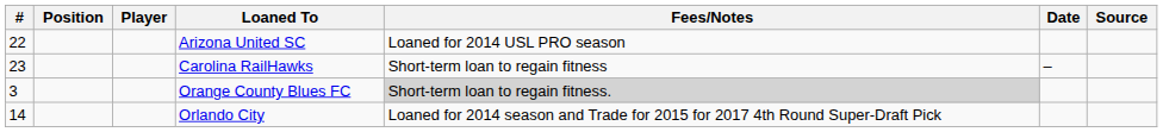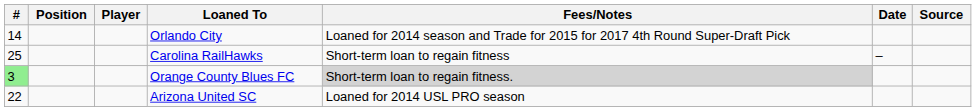 <table class="wikitable sortable" style="width:90%; text-align:center; font-size:95%; text-align:left;">
 <tr>
 <th><strong>#</strong></th>
 <th><strong>Position </strong></th>
 <th><strong>Player </strong></th>
 <th><strong>Loaned To</strong></th>
 <th><strong>Fees/Notes </strong></th>
 <th><strong>Date</strong></th>
 <th><strong>Source</strong></th>
 </tr>
 <tr>
+<td>14</td>
+<td></td>
+<td></td>
+<td> <a href='#'>Orlando City</a></td>
+<td>Loaned for 2014 season and Trade for 2015 for 2017 4th Round Super-Draft Pick</td>
+<td></td>
+<td></td>
+</tr>
+<tr>
+<td>25</td>
+<td></td>
+<td></td>
+<td> <a href='#'>Carolina RailHawks</a></td>
+<td>Short-term loan to regain fitness</td>
+<td> – </td>
+<td></td>
+</tr>
+<tr>
+<td style="background: lightgreen;">3</td>
+<td></td>
+<td></td>
+<td> <a href='#'>Orange County Blues FC</a></td>
+<td style="background: lightgrey;">Short-term loan to regain fitness.</td>
+<td></td>
+<td></td>
+</tr>
+<tr>
 <td>22</td>
 <td></td>
 <td></td>
 <td> <a href='#'>Arizona United SC</a></td>
 <td>Loaned for 2014 USL PRO season</td>
 <td></td>
 <td></td>
 </tr>
-<tr>
-<td>23</td>
-<td></td>
-<td></td>
-<td> <a href='#'>Carolina RailHawks</a></td>
-<td>Short-term loan to regain fitness</td>
-<td> – </td>
-<td></td>
-</tr>
-<tr>
-<td>3</td>
-<td></td>
-<td></td>
-<td> <a href='#'>Orange County Blues FC</a></td>
-<td style="background: lightgrey;">Short-term loan to regain fitness.</td>
-<td></td>
-<td></td>
-</tr>
-<tr>
-<td>14</td>
-<td></td>
-<td></td>
-<td> <a href='#'>Orlando City</a></td>
-<td>Loaned for 2014 season and Trade for 2015 for 2017 4th Round Super-Draft Pick</td>
-<td></td>
-<td></td>
-</tr>
 </table>
